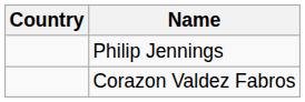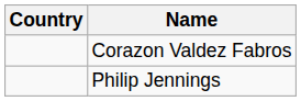 <table class="wikitable">
 <tr>
 <th>Country</th>
 <th>Name</th>
 </tr>
 <tr>
 <td></td>
-<td>Philip Jennings</td>
+<td>Corazon Valdez Fabros</td>
 </tr>
 <tr>
 <td></td>
-<td>Corazon Valdez Fabros</td>
+<td>Philip Jennings</td>
 </tr>
 </table>
